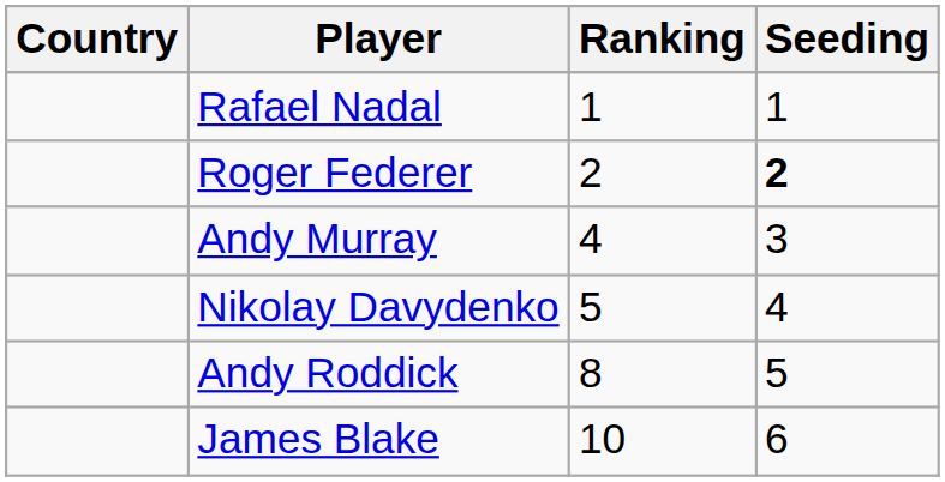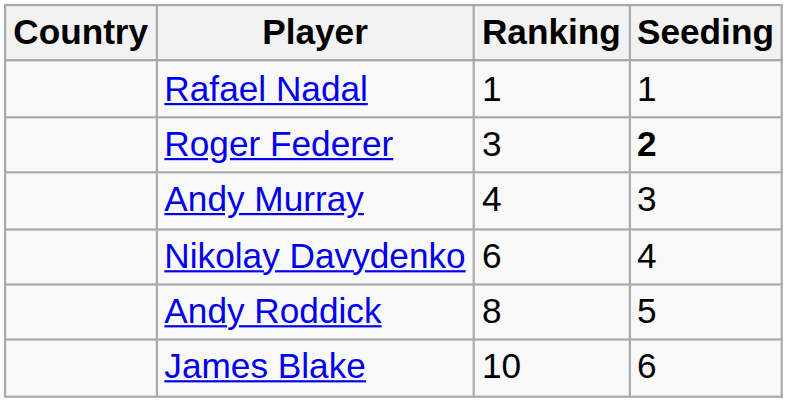 <table class="wikitable" border="1">
 <tr>
 <th>Country</th>
 <th>Player</th>
 <th>Ranking</th>
 <th>Seeding</th>
 </tr>
 <tr>
 </tr>
 <tr>
 <td></td>
 <td><a href='#'>Rafael Nadal</a></td>
 <td>1</td>
 <td>1</td>
 </tr>
 <tr>
 <td></td>
 <td><a href='#'>Roger Federer</a></td>
-<td>2</td>
+<td>3</td>
 <td><strong>2</strong></td>
 </tr>
 <tr>
 <td></td>
 <td><a href='#'>Andy Murray</a></td>
 <td>4</td>
 <td>3</td>
 </tr>
 <tr>
 <td></td>
 <td><a href='#'>Nikolay Davydenko</a></td>
-<td>5</td>
+<td>6</td>
 <td>4</td>
 </tr>
 <tr>
 <td></td>
 <td><a href='#'>Andy Roddick</a></td>
 <td>8</td>
 <td>5</td>
 </tr>
 <tr>
 <td></td>
 <td><a href='#'>James Blake</a></td>
 <td>10</td>
 <td>6</td>
 </tr>
 </table>
